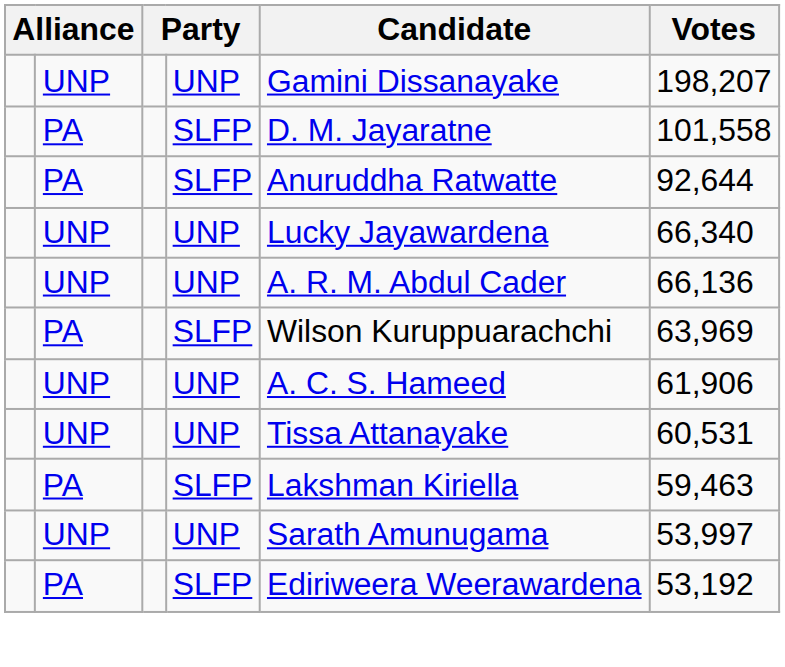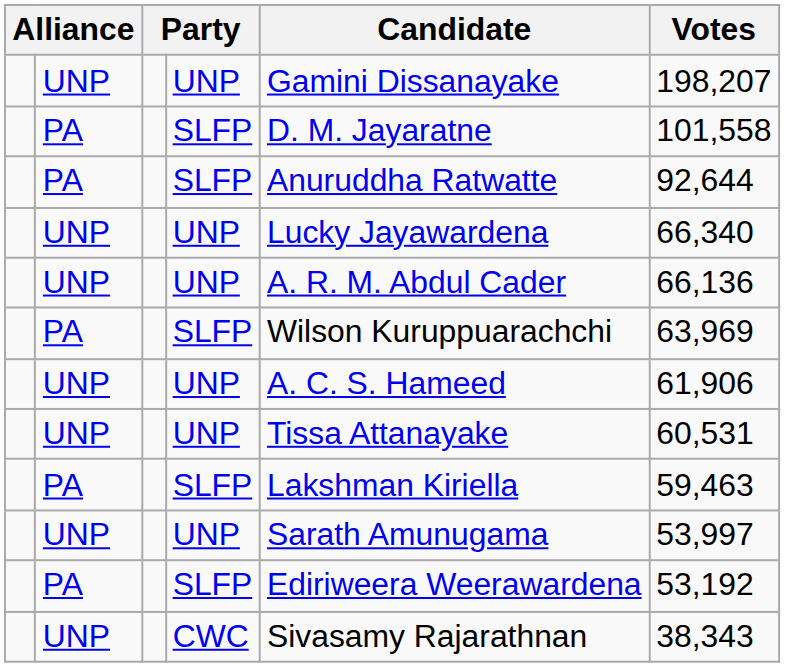 <table class="wikitable sortable mw-collapsible">
 <tr>
 <th colspan="2">Alliance</th>
 <th colspan="2">Party</th>
 <th>Candidate</th>
 <th>Votes</th>
 </tr>
 <tr>
 <td bgcolor=> </td>
 <td align=left><a href='#'>UNP</a></td>
 <td bgcolor=> </td>
 <td align=left><a href='#'>UNP</a></td>
 <td><a href='#'>Gamini Dissanayake</a></td>
 <td>198,207</td>
 </tr>
 <tr>
 <td bgcolor=> </td>
 <td align=left><a href='#'>PA</a></td>
 <td bgcolor=> </td>
 <td align=left><a href='#'>SLFP</a></td>
 <td><a href='#'>D. M. Jayaratne</a></td>
 <td>101,558</td>
 </tr>
 <tr>
 <td bgcolor=> </td>
 <td align=left><a href='#'>PA</a></td>
 <td bgcolor=> </td>
 <td align=left><a href='#'>SLFP</a></td>
 <td><a href='#'>Anuruddha Ratwatte</a></td>
 <td>92,644</td>
 </tr>
 <tr>
 <td bgcolor=> </td>
 <td align=left><a href='#'>UNP</a></td>
 <td bgcolor=> </td>
 <td align=left><a href='#'>UNP</a></td>
 <td><a href='#'>Lucky Jayawardena</a></td>
 <td>66,340</td>
 </tr>
 <tr>
 <td bgcolor=> </td>
 <td align=left><a href='#'>UNP</a></td>
 <td bgcolor=> </td>
 <td align=left><a href='#'>UNP</a></td>
 <td><a href='#'>A. R. M. Abdul Cader</a></td>
 <td>66,136</td>
 </tr>
 <tr>
 <td bgcolor=> </td>
 <td align=left><a href='#'>PA</a></td>
 <td bgcolor=> </td>
 <td align=left><a href='#'>SLFP</a></td>
 <td>Wilson Kuruppuarachchi</td>
 <td>63,969</td>
 </tr>
 <tr>
 <td bgcolor=> </td>
 <td align=left><a href='#'>UNP</a></td>
 <td bgcolor=> </td>
 <td align=left><a href='#'>UNP</a></td>
 <td><a href='#'>A. C. S. Hameed</a></td>
 <td>61,906</td>
 </tr>
 <tr>
 <td bgcolor=> </td>
 <td align=left><a href='#'>UNP</a></td>
 <td bgcolor=> </td>
 <td align=left><a href='#'>UNP</a></td>
 <td><a href='#'>Tissa Attanayake</a></td>
 <td>60,531</td>
 </tr>
 <tr>
 <td bgcolor=> </td>
 <td align=left><a href='#'>PA</a></td>
 <td bgcolor=> </td>
 <td align=left><a href='#'>SLFP</a></td>
 <td><a href='#'>Lakshman Kiriella</a></td>
 <td>59,463</td>
 </tr>
 <tr>
 <td bgcolor=> </td>
 <td align=left><a href='#'>UNP</a></td>
 <td bgcolor=> </td>
 <td align=left><a href='#'>UNP</a></td>
 <td><a href='#'>Sarath Amunugama</a></td>
 <td>53,997</td>
 </tr>
 <tr>
 <td bgcolor=> </td>
 <td align=left><a href='#'>PA</a></td>
 <td bgcolor=> </td>
 <td align=left><a href='#'>SLFP</a></td>
 <td><a href='#'>Ediriweera Weerawardena</a></td>
 <td>53,192</td>
 </tr>
+<tr>
+<td bgcolor=> </td>
+<td align=left><a href='#'>UNP</a></td>
+<td bgcolor=> </td>
+<td align=left><a href='#'>CWC</a></td>
+<td>Sivasamy Rajarathnan</td>
+<td>38,343</td>
+</tr>
 </table>
